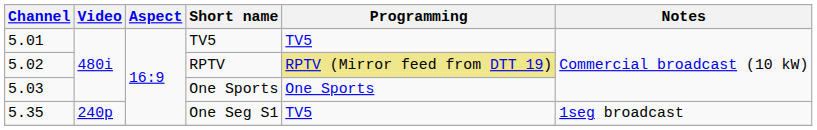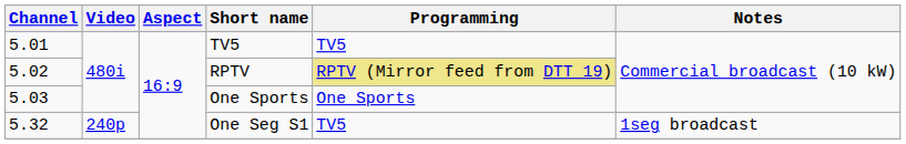 <table class="wikitable">
 <tr>
 <th><a href='#'>Channel</a></th>
 <th><a href='#'>Video</a></th>
 <th><a href='#'>Aspect</a></th>
 <th>Short name</th>
 <th>Programming</th>
 <th>Notes</th>
 </tr>
 <tr>
 <td>5.01</td>
 <td rowspan="3"><a href='#'>480i</a></td>
 <td rowspan="4"><a href='#'>16:9</a></td>
 <td>TV5</td>
 <td><a href='#'>TV5</a> </td>
 <td rowspan="3"><a href='#'>Commercial broadcast</a> (10 kW)</td>
 </tr>
 <tr>
 <td>5.02</td>
 <td>RPTV</td>
 <td style="background: khaki;"><a href='#'>RPTV</a> (Mirror feed from <a href='#'>DTT 19</a>)</td>
 </tr>
 <tr>
 <td>5.03</td>
 <td>One Sports</td>
 <td><a href='#'>One Sports</a></td>
 </tr>
 <tr>
-<td>5.35</td>
+<td>5.32</td>
 <td><a href='#'>240p</a></td>
 <td>One Seg S1</td>
 <td><a href='#'>TV5</a></td>
 <td><a href='#'>1seg</a> broadcast</td>
 </tr>
 <tr>
 </tr>
 </table>
